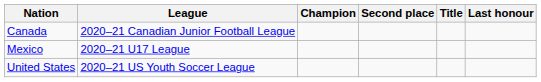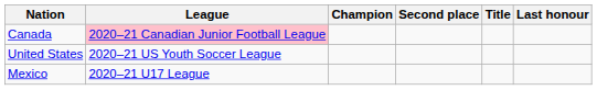 <table class="wikitable sortable">
 <tr>
 <th>Nation</th>
 <th>League</th>
 <th>Champion</th>
 <th>Second place</th>
 <th data-sort-type="number">Title</th>
 <th>Last honour</th>
 </tr>
 <tr>
 <td> <a href='#'>Canada</a></td>
-<td><a href='#'>2020–21 Canadian Junior Football League</a></td>
+<td style="background: pink;"><a href='#'>2020–21 Canadian Junior Football League</a></td>
+<td></td>
+<td></td>
+<td></td>
+<td></td>
+</tr>
+<tr>
+<td> <a href='#'>United States</a></td>
+<td><a href='#'>2020–21 US Youth Soccer League</a></td>
 <td></td>
 <td></td>
 <td></td>
 <td></td>
 </tr>
 <tr>
 <td> <a href='#'>Mexico</a></td>
 <td><a href='#'>2020–21 U17 League</a></td>
 <td></td>
 <td></td>
 <td></td>
 <td></td>
 </tr>
-<tr>
-<td> <a href='#'>United States</a></td>
-<td><a href='#'>2020–21 US Youth Soccer League</a></td>
-<td></td>
-<td></td>
-<td></td>
-<td></td>
-</tr>
 </table>
